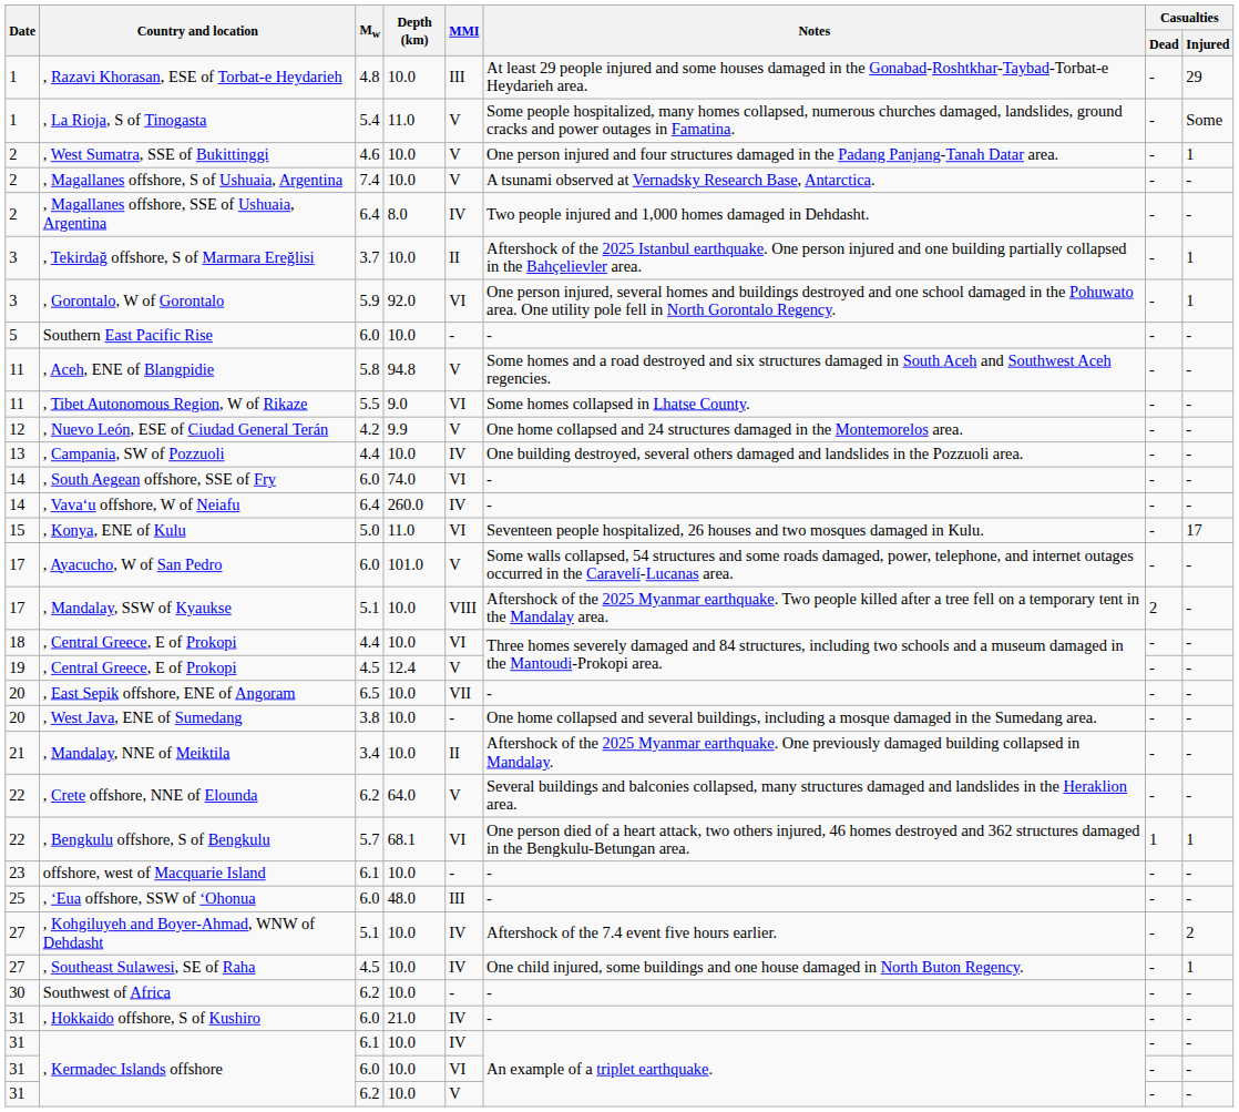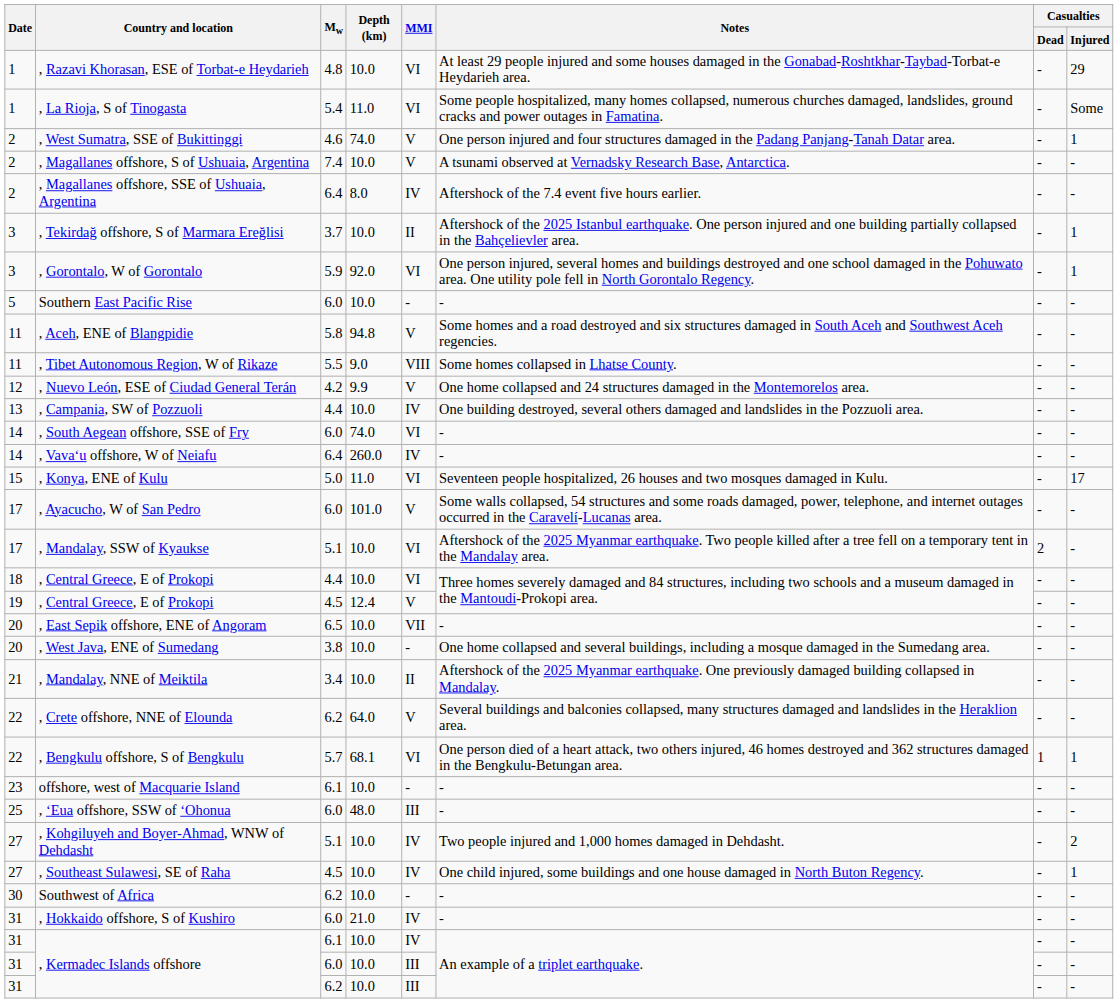 <table class="wikitable sortable" style="border:1px black;  margin-left:1em;">
 <tr>
 <th rowspan="2"><small>Date</small></th>
 <th rowspan="2" style="width: 310px"><small>Country and location</small></th>
 <th rowspan="2"><small>M<sub>w</sub></small></th>
 <th rowspan="2"><small>Depth (km)</small></th>
 <th rowspan="2"><small><a href='#'>MMI</a></small></th>
 <th rowspan="2" class="unsortable"><small>Notes</small></th>
 <th colspan="2"><small>Casualties</small></th>
 </tr>
 <tr>
 <th><small>Dead</small></th>
 <th><small>Injured</small></th>
 </tr>
 <tr>
 <td>1</td>
 <td>, <a href='#'>Razavi Khorasan</a>,  ESE of <a href='#'>Torbat-e Heydarieh</a></td>
 <td>4.8</td>
 <td>10.0</td>
-<td>III</td>
+<td>VI</td>
 <td>At least 29 people injured and some houses damaged in the <a href='#'>Gonabad</a>-<a href='#'>Roshtkhar</a>-<a href='#'>Taybad</a>-Torbat-e Heydarieh area.</td>
 <td>-</td>
 <td>29</td>
 </tr>
 <tr>
 <td>1</td>
 <td>, <a href='#'>La Rioja</a>,  S of <a href='#'>Tinogasta</a></td>
 <td>5.4</td>
 <td>11.0</td>
-<td>V</td>
+<td>VI</td>
 <td>Some people hospitalized, many homes collapsed, numerous churches damaged, landslides, ground cracks and power outages in <a href='#'>Famatina</a>.</td>
 <td>-</td>
 <td>Some</td>
 </tr>
 <tr>
 <td>2</td>
 <td>, <a href='#'>West Sumatra</a>,  SSE of <a href='#'>Bukittinggi</a></td>
 <td>4.6</td>
-<td>10.0</td>
+<td>74.0</td>
 <td>V</td>
 <td>One person injured and four structures damaged in the <a href='#'>Padang Panjang</a>-<a href='#'>Tanah Datar</a> area.</td>
 <td>-</td>
 <td>1</td>
 </tr>
 <tr>
 <td>2</td>
 <td>, <a href='#'>Magallanes</a> offshore,  S of <a href='#'>Ushuaia</a>, <a href='#'>Argentina</a></td>
 <td>7.4</td>
 <td>10.0</td>
 <td>V</td>
 <td>A  tsunami observed at <a href='#'>Vernadsky Research Base</a>, <a href='#'>Antarctica</a>.</td>
 <td>-</td>
 <td>-</td>
 </tr>
 <tr>
 <td>2</td>
 <td>, <a href='#'>Magallanes</a> offshore,  SSE of <a href='#'>Ushuaia</a>, <a href='#'>Argentina</a></td>
 <td>6.4</td>
 <td>8.0</td>
 <td>IV</td>
-<td>Two people injured and 1,000 homes damaged in Dehdasht.</td>
+<td>Aftershock of the 7.4 event five hours earlier.</td>
 <td>-</td>
 <td>-</td>
 </tr>
 <tr>
 <td>3</td>
 <td>, <a href='#'>Tekirdağ</a> offshore,  S of <a href='#'>Marmara Ereğlisi</a></td>
 <td>3.7</td>
 <td>10.0</td>
 <td>II</td>
 <td>Aftershock of the <a href='#'>2025 Istanbul earthquake</a>. One person injured and one building partially collapsed in the <a href='#'>Bahçelievler</a> area.</td>
 <td>-</td>
 <td>1</td>
 </tr>
 <tr>
 <td>3</td>
 <td>, <a href='#'>Gorontalo</a>,  W of <a href='#'>Gorontalo</a></td>
 <td>5.9</td>
 <td>92.0</td>
 <td>VI</td>
 <td>One person injured, several homes and buildings destroyed and one school damaged in the <a href='#'>Pohuwato</a> area. One utility pole fell in <a href='#'>North Gorontalo Regency</a>.</td>
 <td>-</td>
 <td>1</td>
 </tr>
 <tr>
 <td>5</td>
 <td>Southern <a href='#'>East Pacific Rise</a></td>
 <td>6.0</td>
 <td>10.0</td>
 <td>-</td>
 <td>-</td>
 <td>-</td>
 <td>-</td>
 </tr>
 <tr>
 <td>11</td>
 <td>, <a href='#'>Aceh</a>,  ENE of <a href='#'>Blangpidie</a></td>
 <td>5.8</td>
 <td>94.8</td>
 <td>V</td>
 <td>Some homes and a road destroyed and six structures damaged in <a href='#'>South Aceh</a> and <a href='#'>Southwest Aceh</a> regencies.</td>
 <td>-</td>
 <td>-</td>
 </tr>
 <tr>
 <td>11</td>
 <td>, <a href='#'>Tibet Autonomous Region</a>,  W of <a href='#'>Rikaze</a></td>
 <td>5.5</td>
 <td>9.0</td>
-<td>VI</td>
+<td>VIII</td>
 <td>Some homes collapsed in <a href='#'>Lhatse County</a>.</td>
 <td>-</td>
 <td>-</td>
 </tr>
 <tr>
 <td>12</td>
 <td>, <a href='#'>Nuevo León</a>,  ESE of <a href='#'>Ciudad General Terán</a></td>
 <td>4.2</td>
 <td>9.9</td>
 <td>V</td>
 <td>One home collapsed and 24 structures damaged in the <a href='#'>Montemorelos</a> area.</td>
 <td>-</td>
 <td>-</td>
 </tr>
 <tr>
 <td>13</td>
 <td>, <a href='#'>Campania</a>,  SW of <a href='#'>Pozzuoli</a></td>
 <td>4.4</td>
 <td>10.0</td>
 <td>IV</td>
 <td>One building destroyed, several others damaged and landslides in the Pozzuoli area.</td>
 <td>-</td>
 <td>-</td>
 </tr>
 <tr>
 <td>14</td>
 <td>, <a href='#'>South Aegean</a> offshore,  SSE of <a href='#'>Fry</a></td>
 <td>6.0</td>
 <td>74.0</td>
 <td>VI</td>
 <td>-</td>
 <td>-</td>
 <td>-</td>
 </tr>
 <tr>
 <td>14</td>
 <td>, <a href='#'>Vavaʻu</a> offshore,  W of <a href='#'>Neiafu</a></td>
 <td>6.4</td>
 <td>260.0</td>
 <td>IV</td>
 <td>-</td>
 <td>-</td>
 <td>-</td>
 </tr>
 <tr>
 <td>15</td>
 <td>, <a href='#'>Konya</a>,  ENE of <a href='#'>Kulu</a></td>
 <td>5.0</td>
 <td>11.0</td>
 <td>VI</td>
 <td>Seventeen people hospitalized, 26 houses and two mosques damaged in Kulu.</td>
 <td>-</td>
 <td>17</td>
 </tr>
 <tr>
 <td>17</td>
 <td>, <a href='#'>Ayacucho</a>,  W of <a href='#'>San Pedro</a></td>
 <td>6.0</td>
 <td>101.0</td>
 <td>V</td>
 <td>Some walls collapsed, 54 structures and some roads damaged, power, telephone, and internet outages occurred in the <a href='#'>Caravelí</a>-<a href='#'>Lucanas</a> area.</td>
 <td>-</td>
 <td>-</td>
 </tr>
 <tr>
 <td>17</td>
 <td>, <a href='#'>Mandalay</a>,  SSW of <a href='#'>Kyaukse</a></td>
 <td>5.1</td>
 <td>10.0</td>
-<td>VIII</td>
+<td>VI</td>
 <td>Aftershock of the <a href='#'>2025 Myanmar earthquake</a>. Two people killed after a tree fell on a temporary tent in the <a href='#'>Mandalay</a> area.</td>
 <td>2</td>
 <td>-</td>
 </tr>
 <tr>
 <td>18</td>
 <td>, <a href='#'>Central Greece</a>,  E of <a href='#'>Prokopi</a></td>
 <td>4.4</td>
 <td>10.0</td>
 <td>VI</td>
 <td rowspan="2">Three homes severely damaged and 84 structures, including two schools and a museum damaged in the <a href='#'>Mantoudi</a>-Prokopi area.</td>
 <td>-</td>
 <td>-</td>
 </tr>
 <tr>
 <td>19</td>
 <td>, <a href='#'>Central Greece</a>,  E of <a href='#'>Prokopi</a></td>
 <td>4.5</td>
 <td>12.4</td>
 <td>V</td>
 <td>-</td>
 <td>-</td>
 </tr>
 <tr>
 <td>20</td>
 <td>, <a href='#'>East Sepik</a> offshore,  ENE of <a href='#'>Angoram</a></td>
 <td>6.5</td>
 <td>10.0</td>
 <td>VII</td>
 <td>-</td>
 <td>-</td>
 <td>-</td>
 </tr>
 <tr>
 <td>20</td>
 <td>, <a href='#'>West Java</a>,  ENE of <a href='#'>Sumedang</a></td>
 <td>3.8</td>
 <td>10.0</td>
 <td>-</td>
 <td>One home collapsed and several buildings, including a mosque damaged in the Sumedang area.</td>
 <td>-</td>
 <td>-</td>
 </tr>
 <tr>
 <td>21</td>
 <td>, <a href='#'>Mandalay</a>,  NNE of <a href='#'>Meiktila</a></td>
 <td>3.4</td>
 <td>10.0</td>
 <td>II</td>
 <td>Aftershock of the <a href='#'>2025 Myanmar earthquake</a>. One previously damaged building collapsed in <a href='#'>Mandalay</a>.</td>
 <td>-</td>
 <td>-</td>
 </tr>
 <tr>
 <td>22</td>
 <td>, <a href='#'>Crete</a> offshore,  NNE of <a href='#'>Elounda</a></td>
 <td>6.2</td>
 <td>64.0</td>
 <td>V</td>
 <td>Several buildings and balconies collapsed, many structures damaged and landslides in the <a href='#'>Heraklion</a> area.</td>
 <td>-</td>
 <td>-</td>
 </tr>
 <tr>
 <td>22</td>
 <td>, <a href='#'>Bengkulu</a> offshore,  S of <a href='#'>Bengkulu</a></td>
 <td>5.7</td>
 <td>68.1</td>
 <td>VI</td>
 <td>One person died of a heart attack, two others injured, 46 homes destroyed and 362 structures damaged in the Bengkulu-Betungan area.</td>
 <td>1</td>
 <td>1</td>
 </tr>
 <tr>
 <td>23</td>
 <td> offshore, west of <a href='#'>Macquarie Island</a></td>
 <td>6.1</td>
 <td>10.0</td>
 <td>-</td>
 <td>-</td>
 <td>-</td>
 <td>-</td>
 </tr>
 <tr>
 <td>25</td>
 <td>, <a href='#'>ʻEua</a> offshore,  SSW of <a href='#'>ʻOhonua</a></td>
 <td>6.0</td>
 <td>48.0</td>
 <td>III</td>
 <td>-</td>
 <td>-</td>
 <td>-</td>
 </tr>
 <tr>
 <td>27</td>
 <td>, <a href='#'>Kohgiluyeh and Boyer-Ahmad</a>,  WNW of <a href='#'>Dehdasht</a></td>
 <td>5.1</td>
 <td>10.0</td>
 <td>IV</td>
-<td>Aftershock of the 7.4 event five hours earlier.</td>
+<td>Two people injured and 1,000 homes damaged in Dehdasht.</td>
 <td>-</td>
 <td>2</td>
 </tr>
 <tr>
 <td>27</td>
 <td>, <a href='#'>Southeast Sulawesi</a>,  SE of <a href='#'>Raha</a></td>
 <td>4.5</td>
 <td>10.0</td>
 <td>IV</td>
 <td>One child injured, some buildings and one house damaged in <a href='#'>North Buton Regency</a>.</td>
 <td>-</td>
 <td>1</td>
 </tr>
 <tr>
 <td>30</td>
 <td>Southwest of <a href='#'>Africa</a></td>
 <td>6.2</td>
 <td>10.0</td>
 <td>-</td>
 <td>-</td>
 <td>-</td>
 <td>-</td>
 </tr>
 <tr>
 <td>31</td>
 <td>, <a href='#'>Hokkaido</a> offshore,  S of <a href='#'>Kushiro</a></td>
 <td>6.0</td>
 <td>21.0</td>
 <td>IV</td>
 <td>-</td>
 <td>-</td>
 <td>-</td>
 </tr>
 <tr>
 <td>31</td>
 <td rowspan="3">, <a href='#'>Kermadec Islands</a> offshore</td>
 <td>6.1</td>
 <td>10.0</td>
 <td>IV</td>
 <td rowspan="3">An example of a <a href='#'>triplet earthquake</a>.</td>
 <td>-</td>
 <td>-</td>
 </tr>
 <tr>
 <td>31</td>
 <td>6.0</td>
 <td>10.0</td>
-<td>VI</td>
+<td>III</td>
 <td>-</td>
 <td>-</td>
 </tr>
 <tr>
 <td>31</td>
 <td>6.2</td>
 <td>10.0</td>
-<td>V</td>
+<td>III</td>
 <td>-</td>
 <td>-</td>
 </tr>
 <tr>
 </tr>
 </table>
